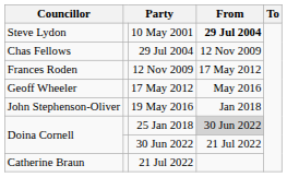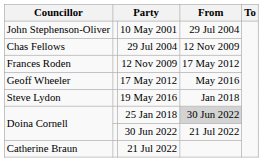 <table class=wikitable>
 <tr>
 <th>Councillor</th>
 <th colspan=2>Party</th>
 <th>From</th>
 <th>To</th>
 </tr>
 <tr>
-<td>Steve Lydon</td>
+<td>John Stephenson-Oliver</td>
 <td></td>
 <td align=right>10 May 2001</td>
-<td align=right><strong>29 Jul 2004</strong></td>
+<td align=right>29 Jul 2004</td>
 </tr>
 <tr>
 <td>Chas Fellows</td>
 <td></td>
 <td align=right>29 Jul 2004</td>
 <td align=right>12 Nov 2009</td>
 </tr>
 <tr>
 <td>Frances Roden</td>
 <td></td>
 <td align=right>12 Nov 2009</td>
 <td align=right>17 May 2012</td>
 </tr>
 <tr>
 <td>Geoff Wheeler</td>
 <td></td>
 <td align=right>17 May 2012</td>
 <td align=right>May 2016</td>
 </tr>
 <tr>
-<td>John Stephenson-Oliver</td>
+<td>Steve Lydon</td>
 <td></td>
 <td align=right>19 May 2016</td>
 <td align=right>Jan 2018</td>
 </tr>
 <tr>
 <td rowspan=2>Doina Cornell</td>
 <td></td>
 <td align=right>25 Jan 2018</td>
 <td align=right style="background: lightgrey;">30 Jun 2022</td>
 </tr>
 <tr>
 <td></td>
 <td align=right>30 Jun 2022</td>
 <td align=right>21 Jul 2022</td>
 </tr>
 <tr>
 <td>Catherine Braun</td>
 <td></td>
 <td align=right>21 Jul 2022</td>
 <td></td>
 </tr>
 </table>
